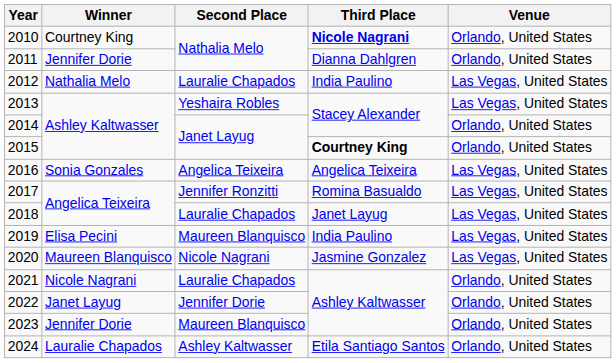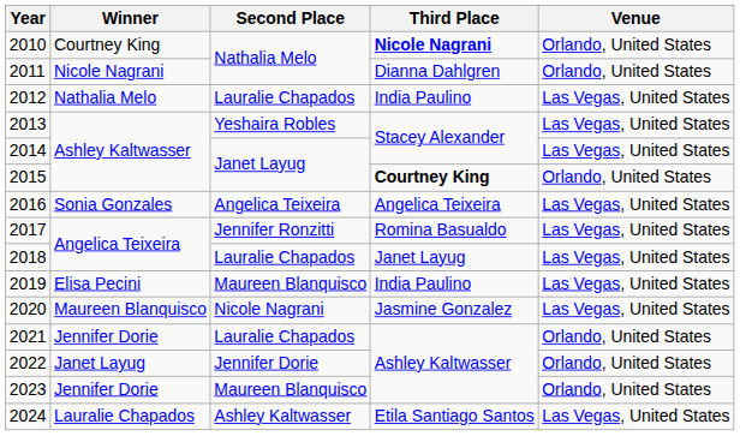 <table class="wikitable">
 <tr>
 <th>Year</th>
 <th>Winner</th>
 <th>Second Place</th>
 <th>Third Place</th>
 <th>Venue</th>
 </tr>
 <tr>
 <td>2010</td>
 <td> Courtney King</td>
 <td rowspan="2"> <a href='#'>Nathalia Melo</a></td>
 <td><strong> <a href='#'>Nicole Nagrani</a></strong></td>
 <td rowspan="1"> <a href='#'>Orlando</a>, United States</td>
 </tr>
 <tr>
 <td>2011</td>
-<td> <a href='#'>Jennifer Dorie</a></td>
+<td> <a href='#'>Nicole Nagrani</a></td>
 <td> <a href='#'>Dianna Dahlgren</a></td>
 <td> <a href='#'>Orlando</a>, United States</td>
 </tr>
 <tr>
 <td>2012</td>
 <td> <a href='#'>Nathalia Melo</a></td>
 <td> <a href='#'>Lauralie Chapados</a></td>
 <td> <a href='#'>India Paulino</a></td>
 <td> <a href='#'>Las Vegas</a>, United States</td>
 </tr>
 <tr>
 <td>2013</td>
 <td rowspan="3"> <a href='#'>Ashley Kaltwasser</a></td>
 <td> <a href='#'>Yeshaira Robles</a></td>
 <td rowspan="2"> <a href='#'>Stacey Alexander</a></td>
 <td> <a href='#'>Las Vegas</a>, United States</td>
 </tr>
 <tr>
 <td>2014</td>
 <td rowspan="2"> <a href='#'>Janet Layug</a></td>
-<td> <a href='#'>Orlando</a>, United States</td>
+<td> <a href='#'>Las Vegas</a>, United States</td>
 </tr>
 <tr>
 <td>2015</td>
 <td><strong> Courtney King</strong></td>
 <td> <a href='#'>Orlando</a>, United States</td>
 </tr>
 <tr>
 <td>2016</td>
 <td> <a href='#'>Sonia Gonzales</a></td>
 <td> <a href='#'>Angelica Teixeira</a></td>
 <td> <a href='#'>Angelica Teixeira</a></td>
 <td> <a href='#'>Las Vegas</a>, United States</td>
 </tr>
 <tr>
 <td>2017</td>
 <td rowspan="2"> <a href='#'>Angelica Teixeira</a></td>
 <td> <a href='#'>Jennifer Ronzitti</a></td>
 <td> <a href='#'>Romina Basualdo</a></td>
 <td> <a href='#'>Las Vegas</a>, United States</td>
 </tr>
 <tr>
 <td>2018</td>
 <td> <a href='#'>Lauralie Chapados</a></td>
 <td> <a href='#'>Janet Layug</a></td>
 <td> <a href='#'>Las Vegas</a>, United States</td>
 </tr>
 <tr>
 <td>2019</td>
 <td> <a href='#'>Elisa Pecini</a></td>
 <td> <a href='#'>Maureen Blanquisco</a></td>
 <td> <a href='#'>India Paulino</a></td>
 <td> <a href='#'>Las Vegas</a>, United States</td>
 </tr>
 <tr>
 <td>2020</td>
 <td> <a href='#'>Maureen Blanquisco</a></td>
 <td> <a href='#'>Nicole Nagrani</a></td>
 <td> <a href='#'>Jasmine Gonzalez</a></td>
 <td> <a href='#'>Las Vegas</a>, United States</td>
 </tr>
 <tr>
 <td>2021</td>
-<td> <a href='#'>Nicole Nagrani</a></td>
+<td> <a href='#'>Jennifer Dorie</a></td>
 <td> <a href='#'>Lauralie Chapados</a></td>
 <td rowspan="3"> <a href='#'>Ashley Kaltwasser</a></td>
 <td> <a href='#'>Orlando</a>, United States</td>
 </tr>
 <tr>
 <td>2022</td>
 <td> <a href='#'>Janet Layug</a></td>
 <td> <a href='#'>Jennifer Dorie</a></td>
 <td> <a href='#'>Orlando</a>, United States</td>
 </tr>
 <tr>
 <td>2023</td>
 <td> <a href='#'>Jennifer Dorie</a></td>
 <td> <a href='#'>Maureen Blanquisco</a></td>
 <td rowspan="1"> <a href='#'>Orlando</a>, United States</td>
 </tr>
 <tr>
 <td>2024</td>
 <td> <a href='#'>Lauralie Chapados</a></td>
 <td> <a href='#'>Ashley Kaltwasser</a></td>
 <td> <a href='#'>Etila Santiago Santos</a></td>
-<td rowspan="1"> <a href='#'>Orlando</a>, United States</td>
+<td> <a href='#'>Las Vegas</a>, United States</td>
 </tr>
 </table>
